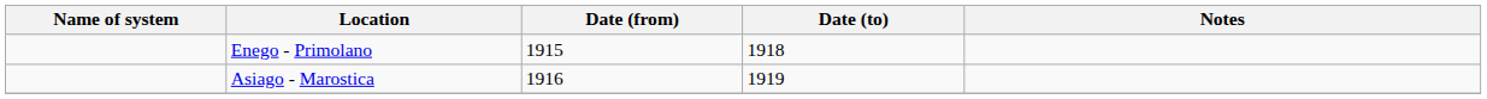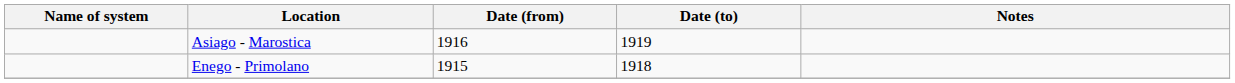 <table class="wikitable" width=100%>
 <tr>
 <th width=15%>Name of system</th>
 <th width=20%>Location</th>
 <th width=15%>Date (from)</th>
 <th width=15%>Date (to)</th>
 <th width=35%>Notes</th>
 </tr>
 <tr>
 <td> </td>
+<td><a href='#'>Asiago</a> - <a href='#'>Marostica</a></td>
+<td>1916</td>
+<td>1919</td>
+<td> </td>
+</tr>
+<tr>
+<td> </td>
 <td><a href='#'>Enego</a> - <a href='#'>Primolano</a></td>
 <td>1915</td>
 <td>1918</td>
 <td> </td>
 </tr>
 <tr>
-<td> </td>
-<td><a href='#'>Asiago</a> - <a href='#'>Marostica</a></td>
-<td>1916</td>
-<td>1919</td>
-<td> </td>
-</tr>
-<tr>
 </tr>
 </table>
